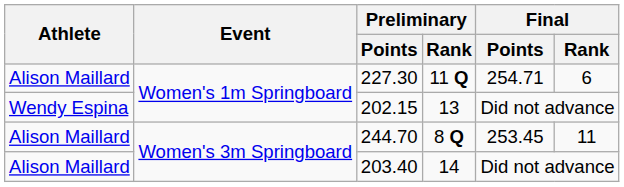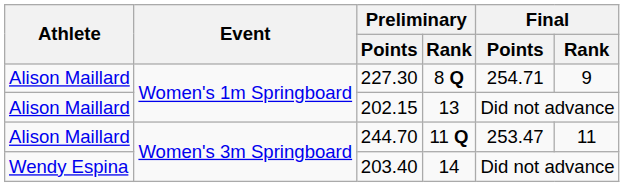 <table class=wikitable style="font-size:90%">
 <tr>
 <th rowspan="2">Athlete</th>
 <th rowspan="2">Event</th>
 <th colspan="2">Preliminary</th>
 <th colspan="2">Final</th>
 </tr>
 <tr>
 <th>Points</th>
 <th>Rank</th>
 <th>Points</th>
 <th>Rank</th>
 </tr>
 <tr align=center>
 <td align=left><a href='#'>Alison Maillard</a></td>
 <td rowspan="2" align=left><a href='#'>Women's 1m Springboard</a></td>
 <td>227.30</td>
-<td>11 <strong>Q</strong></td>
+<td>8 <strong>Q</strong></td>
 <td>254.71</td>
-<td>6</td>
+<td>9</td>
 </tr>
 <tr align=center>
-<td align=left><a href='#'>Wendy Espina</a></td>
+<td align=left><a href='#'>Alison Maillard</a></td>
 <td>202.15</td>
 <td>13</td>
 <td colspan=2>Did not advance</td>
 </tr>
 <tr align=center>
 <td align=left><a href='#'>Alison Maillard</a></td>
 <td rowspan="2" align=left><a href='#'>Women's 3m Springboard</a></td>
 <td>244.70</td>
-<td>8 <strong>Q</strong></td>
-<td>253.45</td>
+<td>11 <strong>Q</strong></td>
+<td>253.47</td>
 <td>11</td>
 </tr>
 <tr align=center>
-<td align=left><a href='#'>Alison Maillard</a></td>
+<td align=left><a href='#'>Wendy Espina</a></td>
 <td>203.40</td>
 <td>14</td>
 <td colspan=2>Did not advance</td>
 </tr>
 </table>
